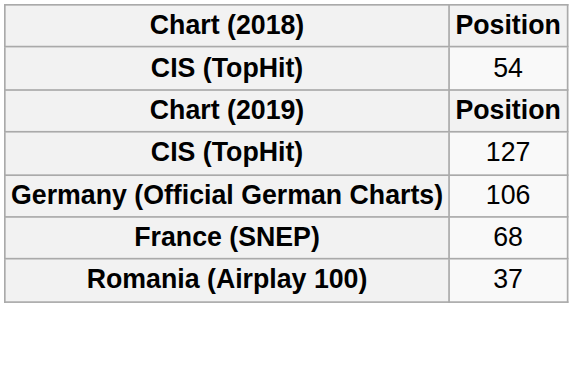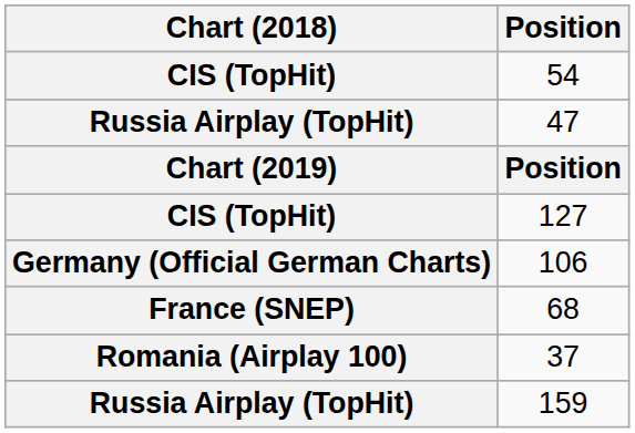 <table class="wikitable sortable plainrowheaders" style="text-align:center;">
 <tr>
 <th scope="col">Chart (2018)</th>
 <th scope="col">Position</th>
 </tr>
 <tr>
 <th scope="row">CIS (TopHit)</th>
 <td>54</td>
+</tr>
+<tr>
+<th scope="row">Russia Airplay (TopHit)</th>
+<td>47</td>
 </tr>
 <tr>
 <th scope="col">Chart (2019)</th>
 <th scope="col">Position</th>
 </tr>
 <tr>
 <th scope="row">CIS (TopHit)</th>
 <td>127</td>
 </tr>
 <tr>
 <th scope="row">Germany (Official German Charts)</th>
 <td>106</td>
 </tr>
 <tr>
 <th scope="row">France (SNEP)</th>
 <td>68</td>
 </tr>
 <tr>
 <th scope="row">Romania (Airplay 100)</th>
 <td>37</td>
 </tr>
+<tr>
+<th scope="row">Russia Airplay (TopHit)</th>
+<td>159</td>
+</tr>
 </table>
